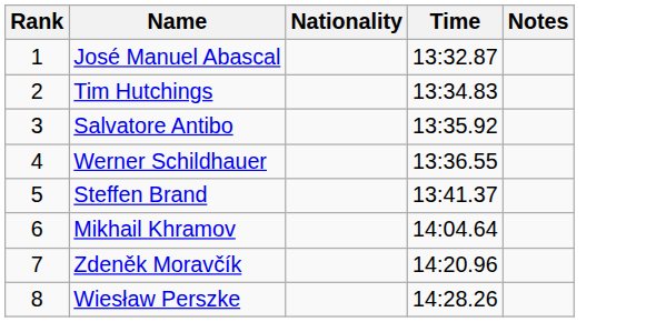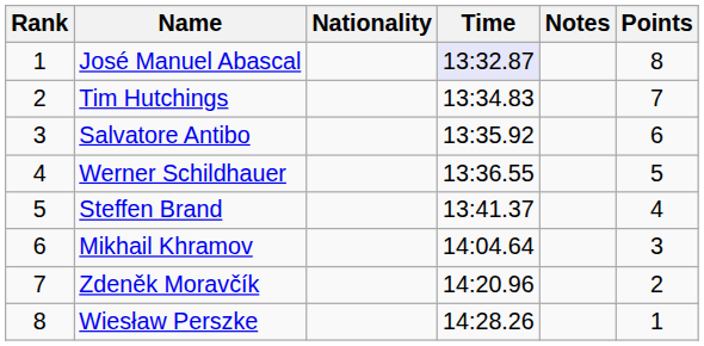 <table class="wikitable sortable" style="text-align:center">
 <tr>
 <th>Rank</th>
 <th>Name</th>
 <th>Nationality</th>
 <th>Time</th>
 <th>Notes</th>
+<th>Points</th>
 </tr>
 <tr>
 <td>1</td>
 <td align=left><a href='#'>José Manuel Abascal</a></td>
 <td align=left></td>
-<td>13:32.87</td>
+<td style="background: lavender;">13:32.87</td>
 <td></td>
+<td>8</td>
 </tr>
 <tr>
 <td>2</td>
 <td align=left><a href='#'>Tim Hutchings</a></td>
 <td align=left></td>
 <td>13:34.83</td>
 <td></td>
+<td>7</td>
 </tr>
 <tr>
 <td>3</td>
 <td align=left><a href='#'>Salvatore Antibo</a></td>
 <td align=left></td>
 <td>13:35.92</td>
 <td></td>
+<td>6</td>
 </tr>
 <tr>
 <td>4</td>
 <td align=left><a href='#'>Werner Schildhauer</a></td>
 <td align=left></td>
 <td>13:36.55</td>
 <td></td>
+<td>5</td>
 </tr>
 <tr>
 <td>5</td>
 <td align=left><a href='#'>Steffen Brand</a></td>
 <td align=left></td>
 <td>13:41.37</td>
 <td></td>
+<td>4</td>
 </tr>
 <tr>
 <td>6</td>
 <td align=left><a href='#'>Mikhail Khramov</a></td>
 <td align=left></td>
 <td>14:04.64</td>
 <td></td>
+<td>3</td>
 </tr>
 <tr>
 <td>7</td>
 <td align=left><a href='#'>Zdeněk Moravčík</a></td>
 <td align=left></td>
 <td>14:20.96</td>
 <td></td>
+<td>2</td>
 </tr>
 <tr>
 <td>8</td>
 <td align=left><a href='#'>Wiesław Perszke</a></td>
 <td align=left></td>
 <td>14:28.26</td>
 <td></td>
+<td>1</td>
 </tr>
 </table>
